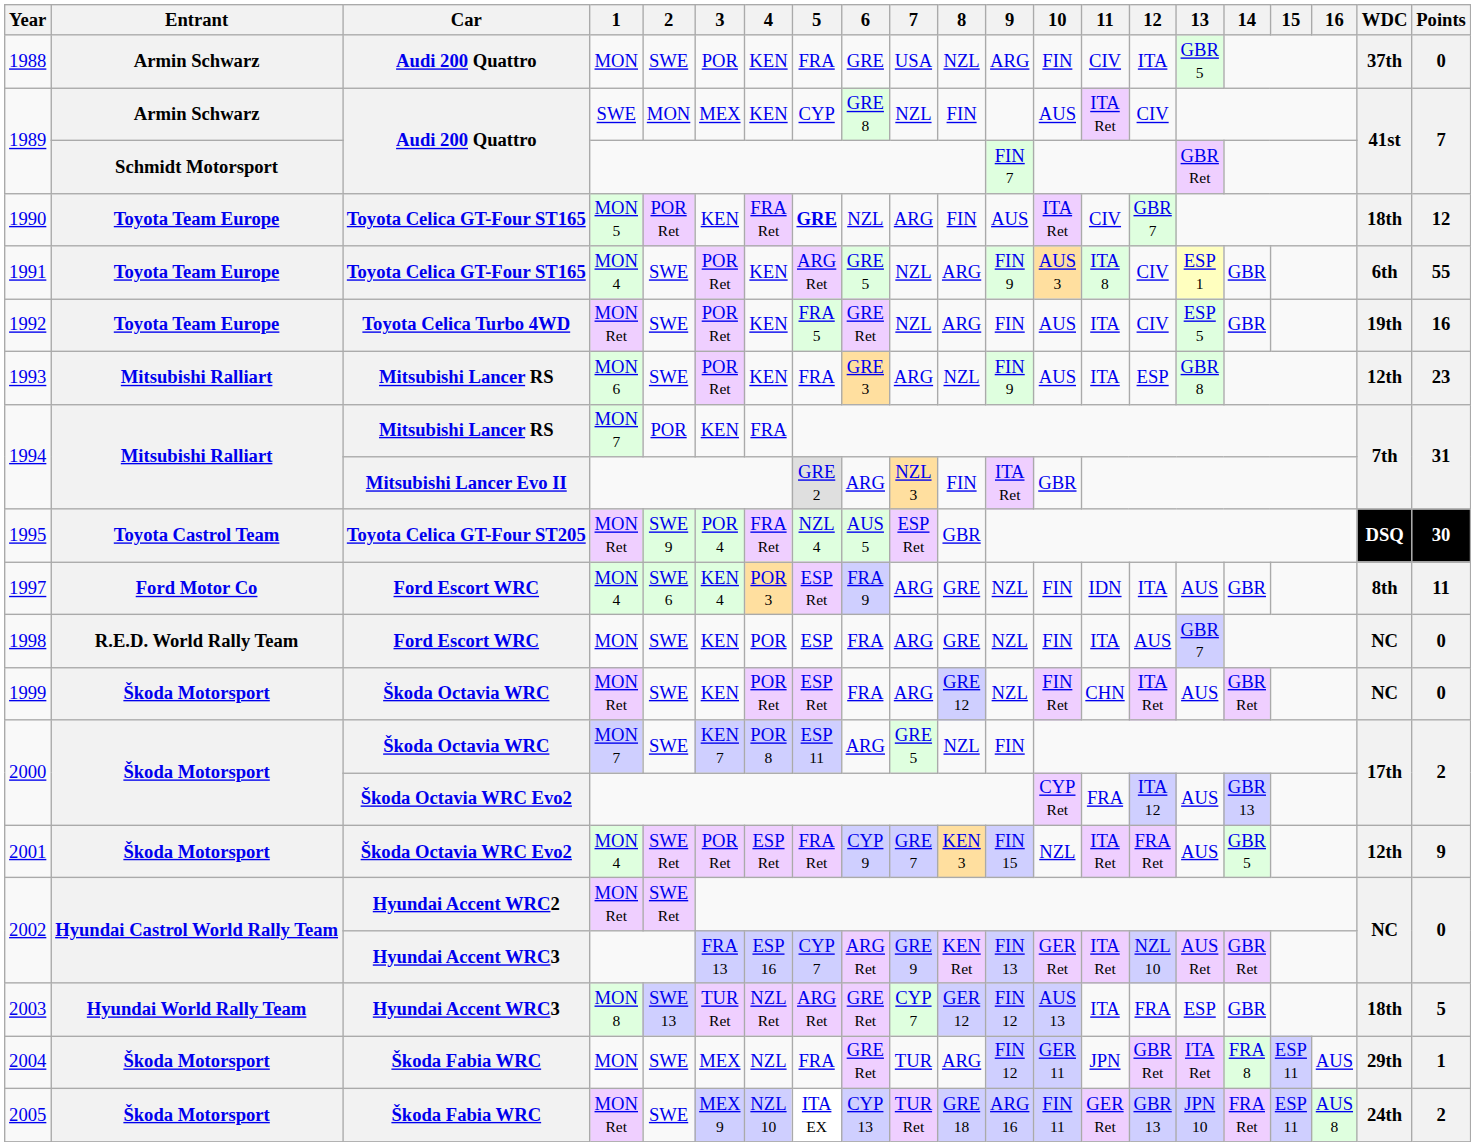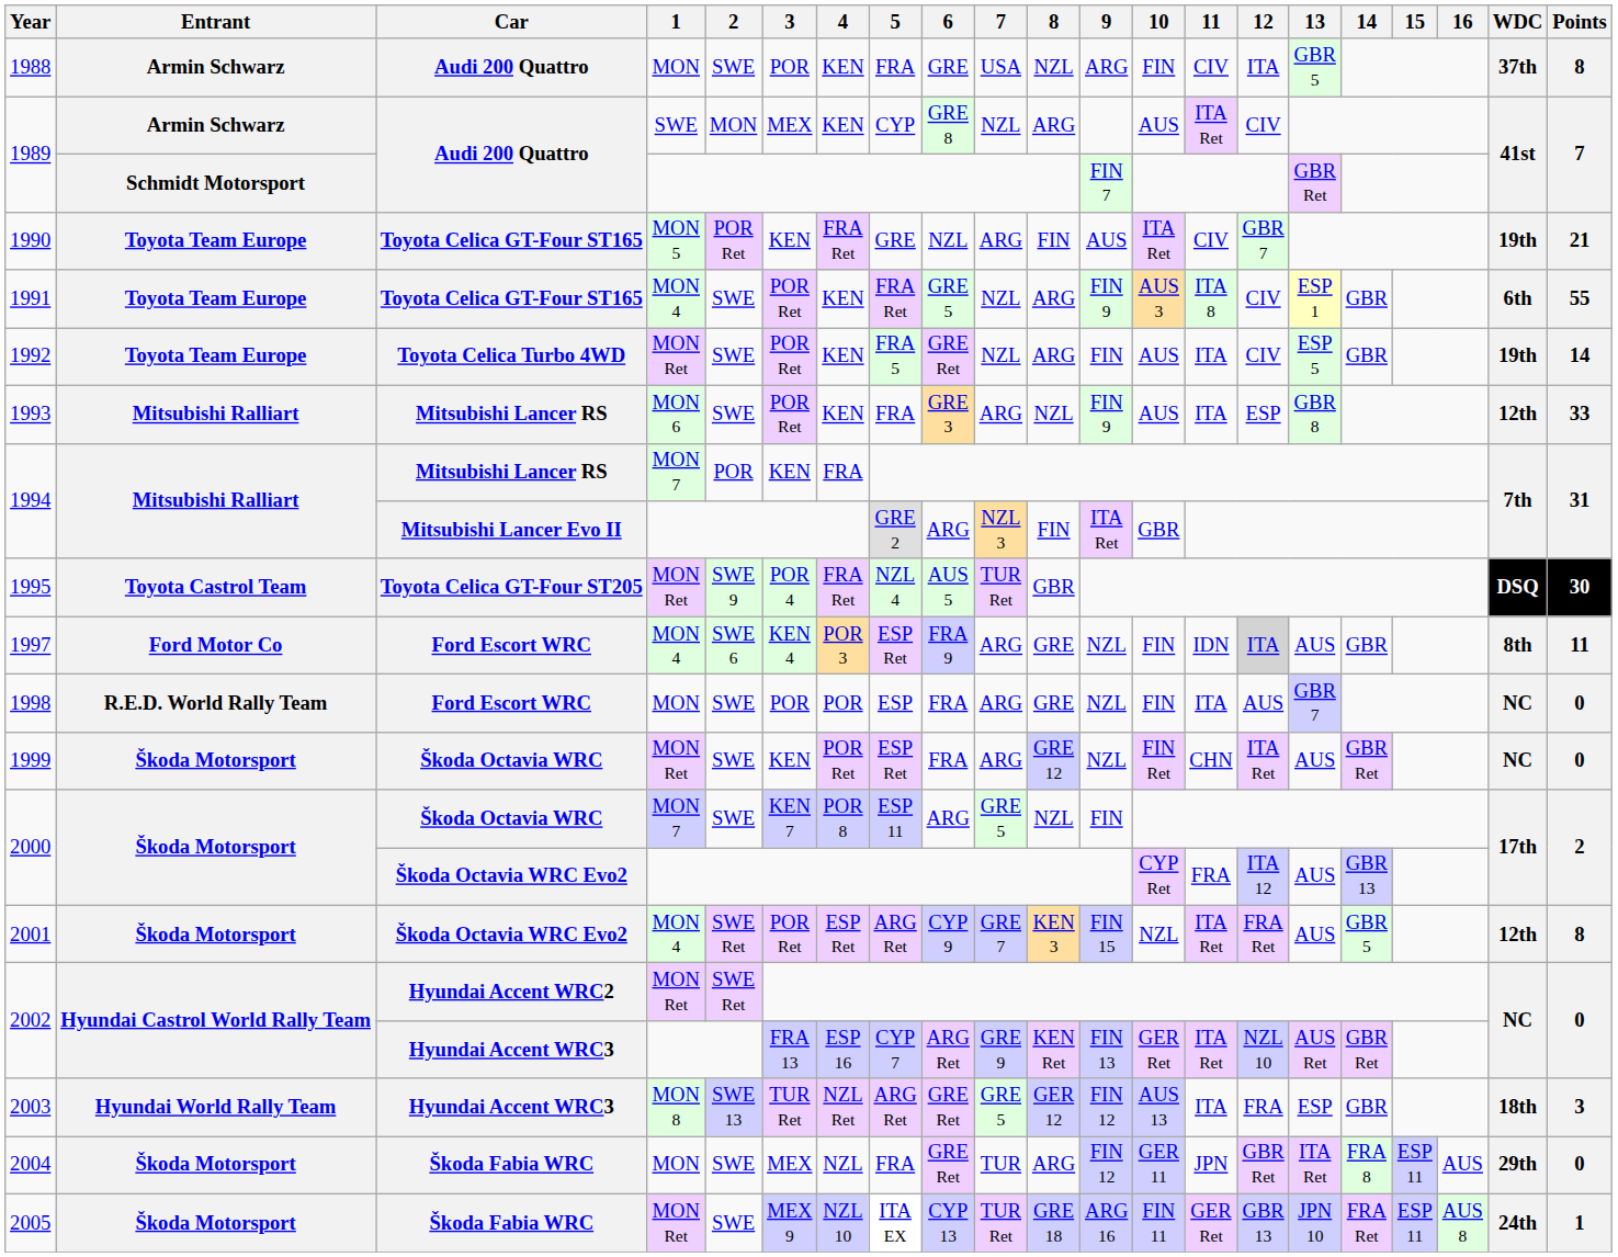 <table class="wikitable" border="1" style="text-align:center; font-size:85%;">
 <tr>
 <th>Year</th>
 <th>Entrant</th>
 <th>Car</th>
 <th>1</th>
 <th>2</th>
 <th>3</th>
 <th>4</th>
 <th>5</th>
 <th>6</th>
 <th>7</th>
 <th>8</th>
 <th>9</th>
 <th>10</th>
 <th>11</th>
 <th>12</th>
 <th>13</th>
 <th>14</th>
 <th>15</th>
 <th>16</th>
 <th>WDC</th>
 <th>Points</th>
 </tr>
 <tr>
 <td><a href='#'>1988</a></td>
 <th nowrap>Armin Schwarz</th>
 <th nowrap><a href='#'>Audi 200</a> Quattro</th>
 <td><a href='#'>MON</a></td>
 <td><a href='#'>SWE</a></td>
 <td><a href='#'>POR</a></td>
 <td><a href='#'>KEN</a></td>
 <td><a href='#'>FRA</a></td>
 <td><a href='#'>GRE</a></td>
 <td><a href='#'>USA</a></td>
 <td><a href='#'>NZL</a></td>
 <td><a href='#'>ARG</a></td>
 <td><a href='#'>FIN</a></td>
 <td><a href='#'>CIV</a></td>
 <td><a href='#'>ITA</a></td>
 <td style="background:#DFFFDF;"><a href='#'>GBR</a><br><small>5</small></td>
 <td colspan=3></td>
 <th>37th</th>
-<th>0</th>
+<th>8</th>
 </tr>
 <tr>
 <td rowspan=2><a href='#'>1989</a></td>
 <th nowrap>Armin Schwarz</th>
 <th rowspan=2 nowrap><a href='#'>Audi 200</a> Quattro</th>
 <td><a href='#'>SWE</a></td>
 <td><a href='#'>MON</a></td>
 <td><a href='#'>MEX</a></td>
 <td><a href='#'>KEN</a></td>
 <td><a href='#'>CYP</a></td>
 <td style="background:#DFFFDF;"><a href='#'>GRE</a><br><small>8</small></td>
 <td><a href='#'>NZL</a></td>
-<td><a href='#'>FIN</a></td>
+<td><a href='#'>ARG</a></td>
 <td></td>
 <td><a href='#'>AUS</a></td>
 <td style="background:#EFCFFF;"><a href='#'>ITA</a><br><small>Ret</small></td>
 <td><a href='#'>CIV</a></td>
 <td colspan=4></td>
 <th rowspan=2>41st</th>
 <th rowspan=2>7</th>
 </tr>
 <tr>
 <th nowrap>Schmidt Motorsport</th>
 <td colspan=8></td>
 <td style="background:#DFFFDF;"><a href='#'>FIN</a><br><small>7</small></td>
 <td colspan=3></td>
 <td style="background:#EFCFFF;"><a href='#'>GBR</a><br><small>Ret</small></td>
 <td colspan=3></td>
 </tr>
 <tr>
 <td><a href='#'>1990</a></td>
 <th nowrap><a href='#'>Toyota Team Europe</a></th>
 <th nowrap><a href='#'>Toyota Celica GT-Four ST165</a></th>
 <td style="background:#DFFFDF;"><a href='#'>MON</a><br><small>5</small></td>
 <td style="background:#EFCFFF;"><a href='#'>POR</a><br><small>Ret</small></td>
 <td><a href='#'>KEN</a></td>
 <td style="background:#EFCFFF;"><a href='#'>FRA</a><br><small>Ret</small></td>
-<td><strong><a href='#'>GRE</a></strong></td>
+<td><a href='#'>GRE</a></td>
 <td><a href='#'>NZL</a></td>
 <td><a href='#'>ARG</a></td>
 <td><a href='#'>FIN</a></td>
 <td><a href='#'>AUS</a></td>
 <td style="background:#EFCFFF;"><a href='#'>ITA</a><br><small>Ret</small></td>
 <td><a href='#'>CIV</a></td>
 <td style="background:#DFFFDF;"><a href='#'>GBR</a><br><small>7</small></td>
 <td colspan=4></td>
-<th>18th</th>
-<th>12</th>
+<th>19th</th>
+<th>21</th>
 </tr>
 <tr>
 <td><a href='#'>1991</a></td>
 <th nowrap><a href='#'>Toyota Team Europe</a></th>
 <th nowrap><a href='#'>Toyota Celica GT-Four ST165</a></th>
 <td style="background:#DFFFDF;"><a href='#'>MON</a><br><small>4</small></td>
 <td><a href='#'>SWE</a></td>
 <td style="background:#EFCFFF;"><a href='#'>POR</a><br><small>Ret</small></td>
 <td><a href='#'>KEN</a></td>
-<td style="background:#EFCFFF;"><a href='#'>ARG</a><br><small>Ret</small></td>
+<td style="background:#EFCFFF;"><a href='#'>FRA</a><br><small>Ret</small></td>
 <td style="background:#DFFFDF;"><a href='#'>GRE</a><br><small>5</small></td>
 <td><a href='#'>NZL</a></td>
 <td><a href='#'>ARG</a></td>
 <td style="background:#DFFFDF;"><a href='#'>FIN</a><br><small>9</small></td>
 <td style="background:#FFDF9F;"><a href='#'>AUS</a><br><small>3</small></td>
 <td style="background:#DFFFDF;"><a href='#'>ITA</a><br><small>8</small></td>
 <td><a href='#'>CIV</a></td>
 <td style="background:#FFFFBF;"><a href='#'>ESP</a><br><small>1</small></td>
 <td><a href='#'>GBR</a></td>
 <td colspan=2></td>
 <th>6th</th>
 <th>55</th>
 </tr>
 <tr>
 <td><a href='#'>1992</a></td>
 <th nowrap><a href='#'>Toyota Team Europe</a></th>
 <th nowrap><a href='#'>Toyota Celica Turbo 4WD</a></th>
 <td style="background:#EFCFFF;"><a href='#'>MON</a><br><small>Ret</small></td>
 <td><a href='#'>SWE</a></td>
 <td style="background:#EFCFFF;"><a href='#'>POR</a><br><small>Ret</small></td>
 <td><a href='#'>KEN</a></td>
 <td style="background:#DFFFDF;"><a href='#'>FRA</a><br><small>5</small></td>
 <td style="background:#EFCFFF;"><a href='#'>GRE</a><br><small>Ret</small></td>
 <td><a href='#'>NZL</a></td>
 <td><a href='#'>ARG</a></td>
 <td><a href='#'>FIN</a></td>
 <td><a href='#'>AUS</a></td>
 <td><a href='#'>ITA</a></td>
 <td><a href='#'>CIV</a></td>
 <td style="background:#DFFFDF;"><a href='#'>ESP</a><br><small>5</small></td>
 <td><a href='#'>GBR</a></td>
 <td colspan=2></td>
 <th>19th</th>
-<th>16</th>
+<th>14</th>
 </tr>
 <tr>
 <td><a href='#'>1993</a></td>
 <th nowrap><a href='#'>Mitsubishi Ralliart</a></th>
 <th nowrap><a href='#'>Mitsubishi Lancer</a> RS</th>
 <td style="background:#DFFFDF;"><a href='#'>MON</a><br><small>6</small></td>
 <td><a href='#'>SWE</a></td>
 <td style="background:#EFCFFF;"><a href='#'>POR</a><br><small>Ret</small></td>
 <td><a href='#'>KEN</a></td>
 <td><a href='#'>FRA</a></td>
 <td style="background:#FFDF9F;"><a href='#'>GRE</a><br><small>3</small></td>
 <td><a href='#'>ARG</a></td>
 <td><a href='#'>NZL</a></td>
 <td style="background:#DFFFDF;"><a href='#'>FIN</a><br><small>9</small></td>
 <td><a href='#'>AUS</a></td>
 <td><a href='#'>ITA</a></td>
 <td><a href='#'>ESP</a></td>
 <td style="background:#DFFFDF;"><a href='#'>GBR</a><br><small>8</small></td>
 <td colspan=3></td>
 <th>12th</th>
-<th>23</th>
+<th>33</th>
 </tr>
 <tr>
 <td rowspan=2><a href='#'>1994</a></td>
 <th rowspan=2 nowrap><a href='#'>Mitsubishi Ralliart</a></th>
 <th nowrap><a href='#'>Mitsubishi Lancer</a> RS</th>
 <td style="background:#DFFFDF;"><a href='#'>MON</a><br><small>7</small></td>
 <td><a href='#'>POR</a></td>
 <td><a href='#'>KEN</a></td>
 <td><a href='#'>FRA</a></td>
 <td colspan=12></td>
 <th rowspan=2>7th</th>
 <th rowspan=2>31</th>
 </tr>
 <tr>
 <th nowrap><a href='#'>Mitsubishi Lancer Evo II</a></th>
 <td colspan=4></td>
 <td style="background:#DFDFDF;"><a href='#'>GRE</a><br><small>2</small></td>
 <td><a href='#'>ARG</a></td>
 <td style="background:#FFDF9F;"><a href='#'>NZL</a><br><small>3</small></td>
 <td><a href='#'>FIN</a></td>
 <td style="background:#EFCFFF;"><a href='#'>ITA</a><br><small>Ret</small></td>
 <td><a href='#'>GBR</a></td>
 <td colspan=6></td>
 </tr>
 <tr>
 <td><a href='#'>1995</a></td>
 <th nowrap><a href='#'>Toyota Castrol Team</a></th>
 <th nowrap><a href='#'>Toyota Celica GT-Four ST205</a></th>
 <td style="background:#EFCFFF;"><a href='#'>MON</a><br><small>Ret</small></td>
 <td style="background:#DFFFDF;"><a href='#'>SWE</a><br><small>9</small></td>
 <td style="background:#DFFFDF;"><a href='#'>POR</a><br><small>4</small></td>
 <td style="background:#EFCFFF;"><a href='#'>FRA</a><br><small>Ret</small></td>
 <td style="background:#DFFFDF;"><a href='#'>NZL</a><br><small>4</small></td>
 <td style="background:#DFFFDF;"><a href='#'>AUS</a><br><small>5</small></td>
-<td style="background:#EFCFFF;"><a href='#'>ESP</a><br><small>Ret</small></td>
+<td style="background:#EFCFFF;"><a href='#'>TUR</a><br><small>Ret</small></td>
 <td><a href='#'>GBR</a></td>
 <td colspan=8></td>
 <td style="background:#000000; color:#ffffff"><strong>DSQ</strong></td>
 <td style="background:#000000; color:#ffffff"><strong>30</strong></td>
 </tr>
 <tr>
 <td><a href='#'>1997</a></td>
 <th nowrap><a href='#'>Ford Motor Co</a></th>
 <th nowrap><a href='#'>Ford Escort WRC</a></th>
 <td style="background:#DFFFDF;"><a href='#'>MON</a><br><small>4</small></td>
 <td style="background:#DFFFDF;"><a href='#'>SWE</a><br><small>6</small></td>
 <td style="background:#DFFFDF;"><a href='#'>KEN</a><br><small>4</small></td>
 <td style="background:#FFDF9F;"><a href='#'>POR</a><br><small>3</small></td>
 <td style="background:#EFCFFF;"><a href='#'>ESP</a><br><small>Ret</small></td>
 <td style="background:#CFCFFF;"><a href='#'>FRA</a><br><small>9</small></td>
 <td><a href='#'>ARG</a></td>
 <td><a href='#'>GRE</a></td>
 <td><a href='#'>NZL</a></td>
 <td><a href='#'>FIN</a></td>
 <td><a href='#'>IDN</a></td>
-<td><a href='#'>ITA</a></td>
+<td style="background: lightgrey;"><a href='#'>ITA</a></td>
 <td><a href='#'>AUS</a></td>
 <td><a href='#'>GBR</a></td>
 <td colspan=2></td>
 <th>8th</th>
 <th>11</th>
 </tr>
 <tr>
 <td><a href='#'>1998</a></td>
 <th nowrap>R.E.D. World Rally Team</th>
 <th nowrap><a href='#'>Ford Escort WRC</a></th>
 <td><a href='#'>MON</a></td>
 <td><a href='#'>SWE</a></td>
-<td><a href='#'>KEN</a></td>
+<td><a href='#'>POR</a></td>
 <td><a href='#'>POR</a></td>
 <td><a href='#'>ESP</a></td>
 <td><a href='#'>FRA</a></td>
 <td><a href='#'>ARG</a></td>
 <td><a href='#'>GRE</a></td>
 <td><a href='#'>NZL</a></td>
 <td><a href='#'>FIN</a></td>
 <td><a href='#'>ITA</a></td>
 <td><a href='#'>AUS</a></td>
 <td style="background:#CFCFFF;"><a href='#'>GBR</a><br><small>7</small></td>
 <td colspan=3></td>
 <th>NC</th>
 <th>0</th>
 </tr>
 <tr>
 <td><a href='#'>1999</a></td>
 <th nowrap><a href='#'>Škoda Motorsport</a></th>
 <th nowrap><a href='#'>Škoda Octavia WRC</a></th>
 <td style="background:#EFCFFF;"><a href='#'>MON</a><br><small>Ret</small></td>
 <td><a href='#'>SWE</a></td>
 <td><a href='#'>KEN</a></td>
 <td style="background:#EFCFFF;"><a href='#'>POR</a><br><small>Ret</small></td>
 <td style="background:#EFCFFF;"><a href='#'>ESP</a><br><small>Ret</small></td>
 <td><a href='#'>FRA</a></td>
 <td><a href='#'>ARG</a></td>
 <td style="background:#CFCFFF;"><a href='#'>GRE</a><br><small>12</small></td>
 <td><a href='#'>NZL</a></td>
 <td style="background:#EFCFFF;"><a href='#'>FIN</a><br><small>Ret</small></td>
 <td><a href='#'>CHN</a></td>
 <td style="background:#EFCFFF;"><a href='#'>ITA</a><br><small>Ret</small></td>
 <td><a href='#'>AUS</a></td>
 <td style="background:#EFCFFF;"><a href='#'>GBR</a><br><small>Ret</small></td>
 <td colspan=2></td>
 <th>NC</th>
 <th>0</th>
 </tr>
 <tr>
 <td rowspan=2><a href='#'>2000</a></td>
 <th rowspan=2 nowrap><a href='#'>Škoda Motorsport</a></th>
 <th nowrap><a href='#'>Škoda Octavia WRC</a></th>
 <td style="background:#CFCFFF;"><a href='#'>MON</a><br><small>7</small></td>
 <td><a href='#'>SWE</a></td>
 <td style="background:#CFCFFF;"><a href='#'>KEN</a><br><small>7</small></td>
 <td style="background:#CFCFFF;"><a href='#'>POR</a><br><small>8</small></td>
 <td style="background:#CFCFFF;"><a href='#'>ESP</a><br><small>11</small></td>
 <td><a href='#'>ARG</a></td>
 <td style="background:#DFFFDF;"><a href='#'>GRE</a><br><small>5</small></td>
 <td><a href='#'>NZL</a></td>
 <td><a href='#'>FIN</a></td>
 <td colspan=7></td>
 <th rowspan=2>17th</th>
 <th rowspan=2>2</th>
 </tr>
 <tr>
 <th nowrap><a href='#'>Škoda Octavia WRC Evo2</a></th>
 <td colspan=9></td>
 <td style="background:#EFCFFF;"><a href='#'>CYP</a><br><small>Ret</small></td>
 <td><a href='#'>FRA</a></td>
 <td style="background:#CFCFFF;"><a href='#'>ITA</a><br><small>12</small></td>
 <td><a href='#'>AUS</a></td>
 <td style="background:#CFCFFF;"><a href='#'>GBR</a><br><small>13</small></td>
 <td colspan=2></td>
 </tr>
 <tr>
 <td><a href='#'>2001</a></td>
 <th nowrap><a href='#'>Škoda Motorsport</a></th>
 <th nowrap><a href='#'>Škoda Octavia WRC Evo2</a></th>
 <td style="background:#DFFFDF;"><a href='#'>MON</a><br><small>4</small></td>
 <td style="background:#EFCFFF;"><a href='#'>SWE</a><br><small>Ret</small></td>
 <td style="background:#EFCFFF;"><a href='#'>POR</a><br><small>Ret</small></td>
 <td style="background:#EFCFFF;"><a href='#'>ESP</a><br><small>Ret</small></td>
-<td style="background:#EFCFFF;"><a href='#'>FRA</a><br><small>Ret</small></td>
+<td style="background:#EFCFFF;"><a href='#'>ARG</a><br><small>Ret</small></td>
 <td style="background:#CFCFFF;"><a href='#'>CYP</a><br><small>9</small></td>
 <td style="background:#CFCFFF;"><a href='#'>GRE</a><br><small>7</small></td>
 <td style="background:#FFDF9F;"><a href='#'>KEN</a><br><small>3</small></td>
 <td style="background:#CFCFFF;"><a href='#'>FIN</a><br><small>15</small></td>
 <td><a href='#'>NZL</a></td>
 <td style="background:#EFCFFF;"><a href='#'>ITA</a><br><small>Ret</small></td>
 <td style="background:#EFCFFF;"><a href='#'>FRA</a><br><small>Ret</small></td>
 <td><a href='#'>AUS</a></td>
 <td style="background:#DFFFDF;"><a href='#'>GBR</a><br><small>5</small></td>
 <td colspan=2></td>
 <th>12th</th>
-<th>9</th>
+<th>8</th>
 </tr>
 <tr>
 <td rowspan=2><a href='#'>2002</a></td>
 <th rowspan=2 nowrap><a href='#'>Hyundai Castrol World Rally Team</a></th>
 <th nowrap><a href='#'>Hyundai Accent WRC</a>2</th>
 <td style="background:#EFCFFF;"><a href='#'>MON</a><br><small>Ret</small></td>
 <td style="background:#EFCFFF;"><a href='#'>SWE</a><br><small>Ret</small></td>
 <td colspan=14></td>
 <th rowspan=2>NC</th>
 <th rowspan=2>0</th>
 </tr>
 <tr>
 <th nowrap><a href='#'>Hyundai Accent WRC</a>3</th>
 <td colspan=2></td>
 <td style="background:#CFCFFF;"><a href='#'>FRA</a><br><small>13</small></td>
 <td style="background:#CFCFFF;"><a href='#'>ESP</a><br><small>16</small></td>
 <td style="background:#CFCFFF;"><a href='#'>CYP</a><br><small>7</small></td>
 <td style="background:#EFCFFF;"><a href='#'>ARG</a><br><small>Ret</small></td>
 <td style="background:#CFCFFF;"><a href='#'>GRE</a><br><small>9</small></td>
 <td style="background:#EFCFFF;"><a href='#'>KEN</a><br><small>Ret</small></td>
 <td style="background:#CFCFFF;"><a href='#'>FIN</a><br><small>13</small></td>
 <td style="background:#EFCFFF;"><a href='#'>GER</a><br><small>Ret</small></td>
 <td style="background:#EFCFFF;"><a href='#'>ITA</a><br><small>Ret</small></td>
 <td style="background:#CFCFFF;"><a href='#'>NZL</a><br><small>10</small></td>
 <td style="background:#EFCFFF;"><a href='#'>AUS</a><br><small>Ret</small></td>
 <td style="background:#EFCFFF;"><a href='#'>GBR</a><br><small>Ret</small></td>
 <td colspan=2></td>
 </tr>
 <tr>
 <td><a href='#'>2003</a></td>
 <th nowrap><a href='#'>Hyundai World Rally Team</a></th>
 <th nowrap><a href='#'>Hyundai Accent WRC</a>3</th>
 <td style="background:#DFFFDF;"><a href='#'>MON</a><br><small>8</small></td>
 <td style="background:#CFCFFF;"><a href='#'>SWE</a><br><small>13</small></td>
 <td style="background:#EFCFFF;"><a href='#'>TUR</a><br><small>Ret</small></td>
 <td style="background:#EFCFFF;"><a href='#'>NZL</a><br><small>Ret</small></td>
 <td style="background:#EFCFFF;"><a href='#'>ARG</a><br><small>Ret</small></td>
 <td style="background:#EFCFFF;"><a href='#'>GRE</a><br><small>Ret</small></td>
-<td style="background:#DFFFDF;"><a href='#'>CYP</a><br><small>7</small></td>
+<td style="background:#DFFFDF;"><a href='#'>GRE</a><br><small>5</small></td>
 <td style="background:#CFCFFF;"><a href='#'>GER</a><br><small>12</small></td>
 <td style="background:#CFCFFF;"><a href='#'>FIN</a><br><small>12</small></td>
 <td style="background:#CFCFFF;"><a href='#'>AUS</a><br><small>13</small></td>
 <td><a href='#'>ITA</a></td>
 <td><a href='#'>FRA</a></td>
 <td><a href='#'>ESP</a></td>
 <td><a href='#'>GBR</a></td>
 <td colspan=2></td>
 <th>18th</th>
-<th>5</th>
+<th>3</th>
 </tr>
 <tr>
 <td><a href='#'>2004</a></td>
 <th nowrap><a href='#'>Škoda Motorsport</a></th>
 <th nowrap><a href='#'>Škoda Fabia WRC</a></th>
 <td><a href='#'>MON</a></td>
 <td><a href='#'>SWE</a></td>
 <td><a href='#'>MEX</a></td>
 <td><a href='#'>NZL</a></td>
 <td><a href='#'>FRA</a></td>
 <td style="background:#EFCFFF;"><a href='#'>GRE</a><br><small>Ret</small></td>
 <td><a href='#'>TUR</a></td>
 <td><a href='#'>ARG</a></td>
 <td style="background:#CFCFFF;"><a href='#'>FIN</a><br><small>12</small></td>
 <td style="background:#CFCFFF;"><a href='#'>GER</a><br><small>11</small></td>
 <td><a href='#'>JPN</a></td>
 <td style="background:#EFCFFF;"><a href='#'>GBR</a><br><small>Ret</small></td>
 <td style="background:#EFCFFF;"><a href='#'>ITA</a><br><small>Ret</small></td>
 <td style="background:#DFFFDF;"><a href='#'>FRA</a><br><small>8</small></td>
 <td style="background:#CFCFFF;"><a href='#'>ESP</a><br><small>11</small></td>
 <td><a href='#'>AUS</a></td>
 <th>29th</th>
-<th>1</th>
+<th>0</th>
 </tr>
 <tr>
 <td><a href='#'>2005</a></td>
 <th nowrap><a href='#'>Škoda Motorsport</a></th>
 <th nowrap><a href='#'>Škoda Fabia WRC</a></th>
 <td style="background:#EFCFFF;"><a href='#'>MON</a><br><small>Ret</small></td>
 <td><a href='#'>SWE</a></td>
 <td style="background:#CFCFFF;"><a href='#'>MEX</a><br><small>9</small></td>
 <td style="background:#CFCFFF;"><a href='#'>NZL</a><br><small>10</small></td>
 <td style="background:#FFFFFF;"><a href='#'>ITA</a><br><small>EX</small></td>
 <td style="background:#CFCFFF;"><a href='#'>CYP</a><br><small>13</small></td>
 <td style="background:#EFCFFF;"><a href='#'>TUR</a><br><small>Ret</small></td>
 <td style="background:#CFCFFF;"><a href='#'>GRE</a><br><small>18</small></td>
 <td style="background:#CFCFFF;"><a href='#'>ARG</a><br><small>16</small></td>
 <td style="background:#CFCFFF;"><a href='#'>FIN</a><br><small>11</small></td>
 <td style="background:#EFCFFF;"><a href='#'>GER</a><br><small>Ret</small></td>
 <td style="background:#CFCFFF;"><a href='#'>GBR</a><br><small>13</small></td>
 <td style="background:#CFCFFF;"><a href='#'>JPN</a><br><small>10</small></td>
 <td style="background:#EFCFFF;"><a href='#'>FRA</a><br><small>Ret</small></td>
 <td style="background:#CFCFFF;"><a href='#'>ESP</a><br><small>11</small></td>
 <td style="background:#DFFFDF;"><a href='#'>AUS</a><br><small>8</small></td>
 <th>24th</th>
-<th>2</th>
+<th>1</th>
 </tr>
 </table>
